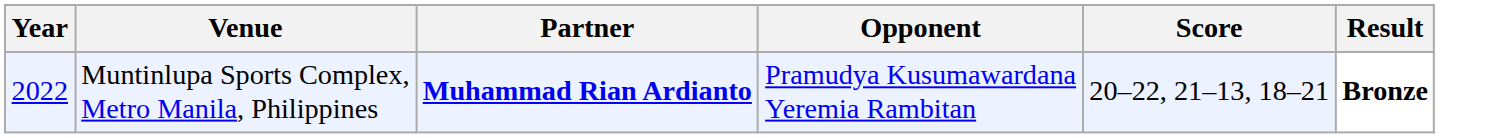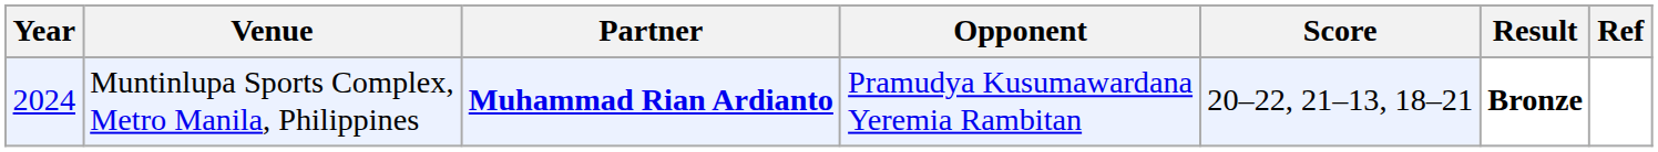 <table class="sortable wikitable" style="font-size: 90%">
 <tr>
 <th>Year</th>
 <th>Venue</th>
 <th>Partner</th>
 <th>Opponent</th>
 <th>Score</th>
 <th>Result</th>
+<th>Ref</th>
 </tr>
 <tr style="background:#ECF2FF">
-<td align="center"><a href='#'>2022</a></td>
+<td align="center"><a href='#'>2024</a></td>
 <td align="left">Muntinlupa Sports Complex,<br><a href='#'>Metro Manila</a>, Philippines</td>
 <td align="left"><strong> <a href='#'>Muhammad Rian Ardianto</a></strong></td>
 <td align="left"> <a href='#'>Pramudya Kusumawardana</a><br> <a href='#'>Yeremia Rambitan</a></td>
 <td align="left">20–22, 21–13, 18–21</td>
 <td style="text-align:left; background:white"> <strong>Bronze</strong></td>
+<td style="text-align:center; background:white"></td>
 </tr>
 </table>
